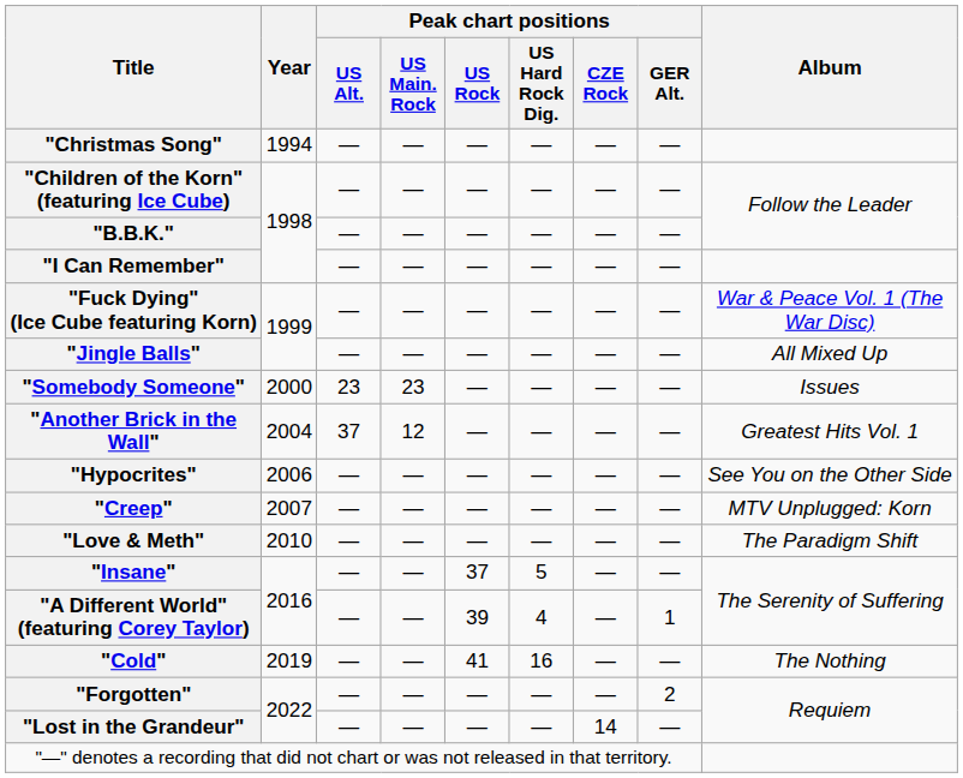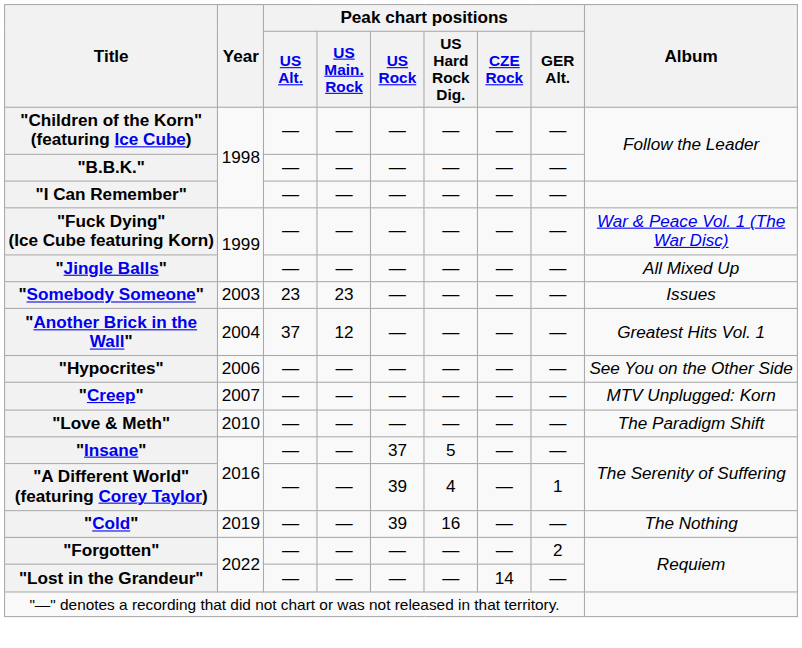 <table class="wikitable plainrowheaders" style="text-align:center;">
 <tr>
 <th scope="col" rowspan="2" style="width:12em;">Title</th>
 <th scope="col" rowspan="2">Year</th>
 <th scope="col" colspan="6">Peak chart positions</th>
 <th scope="col" rowspan="2" style="width:12em;">Album</th>
 </tr>
 <tr>
 <th scope="col" style="width:3em;font-size:90%;"><a href='#'>US<br>Alt.</a><br></th>
 <th scope="col" style="width:3em;font-size:90%;"><a href='#'>US<br>Main.<br>Rock</a><br></th>
 <th scope="col" style="width:3em;font-size:90%;"><a href='#'>US<br>Rock</a><br></th>
 <th scope="col" style="width:3em;font-size:90%;">US Hard Rock Dig.<br></th>
 <th scope="col" style="width:3em;font-size:90%;"><a href='#'>CZE<br>Rock</a><br></th>
 <th scope="col" style="width:3em; font-size:90%;">GER Alt.<br></th>
-</tr>
-<tr>
-<th scope="row">"Christmas Song"</th>
-<td>1994</td>
-<td>—</td>
-<td>—</td>
-<td>—</td>
-<td>—</td>
-<td>—</td>
-<td>—</td>
-<td></td>
 </tr>
 <tr>
 <th scope="row">"Children of the Korn"<br><span>(featuring <a href='#'>Ice Cube</a>)</span></th>
 <td rowspan="3">1998</td>
 <td>—</td>
 <td>—</td>
 <td>—</td>
 <td>—</td>
 <td>—</td>
 <td>—</td>
 <td rowspan="2"><em>Follow the Leader</em></td>
 </tr>
 <tr>
 <th scope="row">"B.B.K."</th>
 <td>—</td>
 <td>—</td>
 <td>—</td>
 <td>—</td>
 <td>—</td>
 <td>—</td>
 </tr>
 <tr>
 <th scope="row">"I Can Remember"</th>
 <td>—</td>
 <td>—</td>
 <td>—</td>
 <td>—</td>
 <td>—</td>
 <td>—</td>
 <td></td>
 </tr>
 <tr>
 <th scope="row">"Fuck Dying"<br><span>(Ice Cube featuring Korn)</span></th>
 <td rowspan="2">1999</td>
 <td>—</td>
 <td>—</td>
 <td>—</td>
 <td>—</td>
 <td>—</td>
 <td>—</td>
 <td><em><a href='#'>War & Peace Vol. 1 (The War Disc)</a></em></td>
 </tr>
 <tr>
 <th scope="row">"<a href='#'>Jingle Balls</a>"</th>
 <td>—</td>
 <td>—</td>
 <td>—</td>
 <td>—</td>
 <td>—</td>
 <td>—</td>
 <td><em>All Mixed Up</em></td>
 </tr>
 <tr>
 <th scope="row">"<a href='#'>Somebody Someone</a>"</th>
-<td>2000</td>
+<td>2003</td>
 <td>23</td>
 <td>23</td>
 <td>—</td>
 <td>—</td>
 <td>—</td>
 <td>—</td>
 <td><em>Issues</em></td>
 </tr>
 <tr>
 <th scope="row">"<a href='#'>Another Brick in the Wall</a>"</th>
 <td>2004</td>
 <td>37</td>
 <td>12</td>
 <td>—</td>
 <td>—</td>
 <td>—</td>
 <td>—</td>
 <td><em>Greatest Hits Vol. 1</em></td>
 </tr>
 <tr>
 <th scope="row">"Hypocrites"</th>
 <td>2006</td>
 <td>—</td>
 <td>—</td>
 <td>—</td>
 <td>—</td>
 <td>—</td>
 <td>—</td>
 <td><em>See You on the Other Side</em></td>
 </tr>
 <tr>
 <th scope="row">"<a href='#'>Creep</a>"</th>
 <td>2007</td>
 <td>—</td>
 <td>—</td>
 <td>—</td>
 <td>—</td>
 <td>—</td>
 <td>—</td>
 <td><em>MTV Unplugged: Korn</em></td>
 </tr>
 <tr>
 <th scope="row">"Love & Meth"</th>
 <td>2010</td>
 <td>—</td>
 <td>—</td>
 <td>—</td>
 <td>—</td>
 <td>—</td>
 <td>—</td>
 <td><em>The Paradigm Shift</em></td>
 </tr>
 <tr>
 <th scope="row">"<a href='#'>Insane</a>"</th>
 <td rowspan="2">2016</td>
 <td>—</td>
 <td>—</td>
 <td>37</td>
 <td>5</td>
 <td>—</td>
 <td>—</td>
 <td rowspan="2"><em>The Serenity of Suffering</em></td>
 </tr>
 <tr>
 <th scope="row">"A Different World"<br><span>(featuring <a href='#'>Corey Taylor</a>)</span></th>
 <td>—</td>
 <td>—</td>
 <td>39</td>
 <td>4</td>
 <td>—</td>
 <td>1</td>
 </tr>
 <tr>
 <th scope="row">"<a href='#'>Cold</a>"</th>
 <td>2019</td>
 <td>—</td>
 <td>—</td>
-<td>41</td>
+<td>39</td>
 <td>16</td>
 <td>—</td>
 <td>—</td>
 <td><em>The Nothing</em></td>
 </tr>
 <tr>
 <th scope="row">"Forgotten"</th>
 <td rowspan="2">2022</td>
 <td>—</td>
 <td>—</td>
 <td>—</td>
 <td>—</td>
 <td>—</td>
 <td>2</td>
 <td rowspan="2"><em>Requiem</em></td>
 </tr>
 <tr>
 <th scope="row">"Lost in the Grandeur"</th>
 <td>—</td>
 <td>—</td>
 <td>—</td>
 <td>—</td>
 <td>14</td>
 <td>—</td>
 </tr>
 <tr>
 <td colspan="8" style="font-size:90%">"—" denotes a recording that did not chart or was not released in that territory.</td>
 </tr>
 </table>
